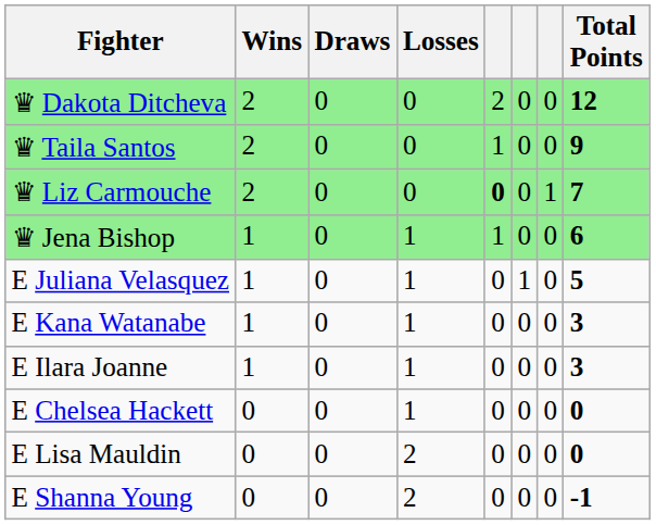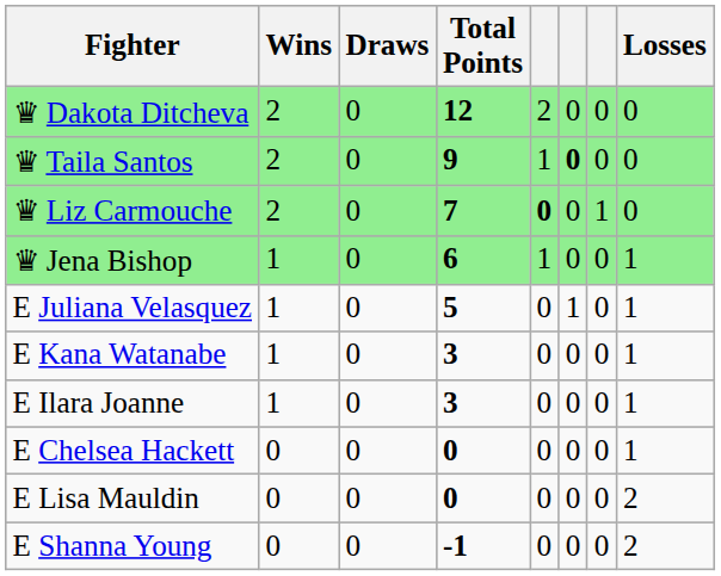 <table class="wikitable sortable">
 <tr>
 <th>Fighter</th>
 <th>Wins</th>
 <th>Draws</th>
-<th>Losses</th>
+<th>Total<br> Points</th>
 <th></th>
 <th></th>
 <th></th>
-<th>Total<br> Points</th>
+<th>Losses</th>
 </tr>
 <tr style="background:#90EE90;">
 <td>♛  <a href='#'>Dakota Ditcheva</a></td>
 <td>2</td>
 <td>0</td>
-<td>0</td>
+<td><strong>12</strong></td>
 <td>2</td>
 <td>0</td>
 <td>0</td>
-<td><strong>12</strong></td>
+<td>0</td>
 </tr>
 <tr style="background:#90EE90;">
 <td>♛  <a href='#'>Taila Santos</a></td>
 <td>2</td>
 <td>0</td>
-<td>0</td>
+<td><strong>9</strong></td>
 <td>1</td>
+<td><strong>0</strong></td>
 <td>0</td>
 <td>0</td>
-<td><strong>9</strong></td>
 </tr>
 <tr style="background:#90EE90;">
 <td>♛  <a href='#'>Liz Carmouche</a></td>
 <td>2</td>
 <td>0</td>
-<td>0</td>
+<td><strong>7</strong></td>
 <td><strong>0</strong></td>
 <td>0</td>
 <td>1</td>
-<td><strong>7</strong></td>
+<td>0</td>
 </tr>
 <tr style="background:#90EE90;">
 <td>♛  Jena Bishop</td>
 <td>1</td>
 <td>0</td>
-<td>1</td>
+<td><strong>6</strong></td>
 <td>1</td>
 <td>0</td>
 <td>0</td>
-<td><strong>6</strong></td>
+<td>1</td>
 </tr>
 <tr>
 <td>E  <a href='#'>Juliana Velasquez</a></td>
 <td>1</td>
 <td>0</td>
+<td><strong>5</strong></td>
+<td>0</td>
 <td>1</td>
 <td>0</td>
 <td>1</td>
-<td>0</td>
-<td><strong>5</strong></td>
 </tr>
 <tr>
 <td>E  <a href='#'>Kana Watanabe</a></td>
 <td>1</td>
 <td>0</td>
-<td>1</td>
+<td><strong>3</strong></td>
 <td>0</td>
 <td>0</td>
 <td>0</td>
-<td><strong>3</strong></td>
+<td>1</td>
 </tr>
 <tr>
 <td>E  Ilara Joanne</td>
 <td>1</td>
 <td>0</td>
-<td>1</td>
+<td><strong>3</strong></td>
 <td>0</td>
 <td>0</td>
 <td>0</td>
-<td><strong>3</strong></td>
+<td>1</td>
 </tr>
 <tr>
 <td>E  <a href='#'>Chelsea Hackett</a></td>
 <td>0</td>
 <td>0</td>
-<td>1</td>
+<td><strong>0</strong></td>
 <td>0</td>
 <td>0</td>
 <td>0</td>
-<td><strong>0</strong></td>
+<td>1</td>
 </tr>
 <tr>
 <td>E  Lisa Mauldin</td>
 <td>0</td>
 <td>0</td>
-<td>2</td>
+<td><strong>0</strong></td>
 <td>0</td>
 <td>0</td>
 <td>0</td>
-<td><strong>0</strong></td>
+<td>2</td>
 </tr>
 <tr>
 <td>E  <a href='#'>Shanna Young</a></td>
 <td>0</td>
 <td>0</td>
-<td>2</td>
+<td><strong>-1</strong></td>
 <td>0</td>
 <td>0</td>
 <td>0</td>
-<td><strong>-1</strong></td>
+<td>2</td>
 </tr>
 </table>
